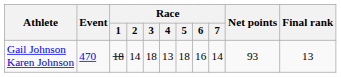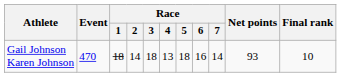 <table class="wikitable" style="font-size:90%">
 <tr>
 <th rowspan=2>Athlete</th>
 <th rowspan=2>Event</th>
 <th colspan=7>Race</th>
 <th rowspan=2>Net points</th>
 <th rowspan=2>Final rank</th>
 </tr>
 <tr style="font-size:95%">
 <th>1</th>
 <th>2</th>
 <th>3</th>
 <th>4</th>
 <th>5</th>
 <th>6</th>
 <th>7</th>
 </tr>
 <tr align=center>
 <td align=left><a href='#'>Gail Johnson</a><br><a href='#'>Karen Johnson</a></td>
 <td align=left><a href='#'>470</a></td>
 <td><s>18</s></td>
 <td>14</td>
 <td>18</td>
 <td>13</td>
 <td>18</td>
 <td>16</td>
 <td>14</td>
 <td>93</td>
-<td>13</td>
+<td>10</td>
 </tr>
 </table>
